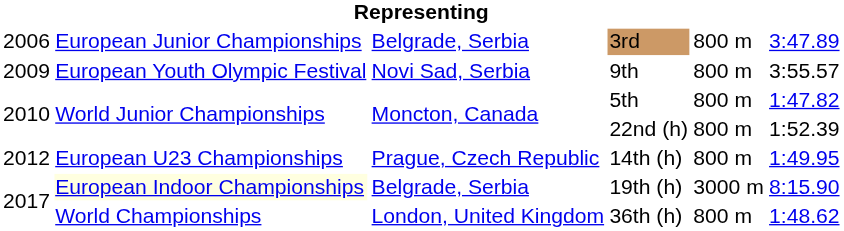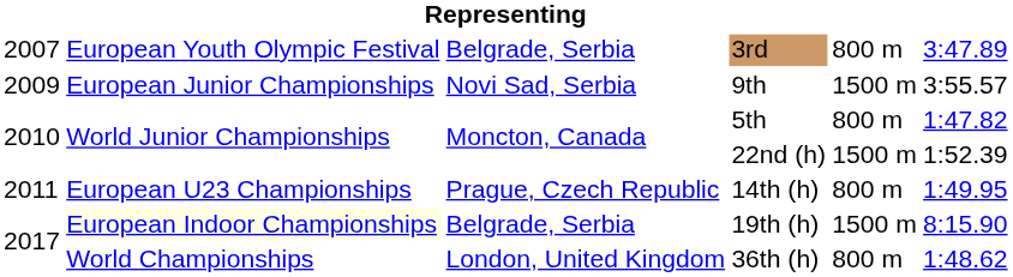 <table>
 <tr>
 <th colspan="6">Representing </th>
 </tr>
 <tr>
-<td>2006</td>
-<td><a href='#'>European Junior Championships</a></td>
+<td>2007</td>
+<td><a href='#'>European Youth Olympic Festival</a></td>
 <td><a href='#'>Belgrade, Serbia</a></td>
 <td bgcolor=cc9966>3rd</td>
 <td>800 m</td>
 <td><a href='#'>3:47.89</a></td>
 </tr>
 <tr>
 <td>2009</td>
-<td><a href='#'>European Youth Olympic Festival</a></td>
+<td><a href='#'>European Junior Championships</a></td>
 <td><a href='#'>Novi Sad, Serbia</a></td>
 <td>9th</td>
-<td>800 m</td>
+<td>1500 m</td>
 <td>3:55.57</td>
 </tr>
 <tr>
 <td rowspan=2>2010</td>
 <td rowspan=2><a href='#'>World Junior Championships</a></td>
 <td rowspan=2><a href='#'>Moncton, Canada</a></td>
 <td>5th</td>
 <td>800 m</td>
 <td><a href='#'>1:47.82</a></td>
 </tr>
 <tr>
 <td>22nd (h)</td>
-<td>800 m</td>
+<td>1500 m</td>
 <td>1:52.39</td>
 </tr>
 <tr>
-<td>2012</td>
+<td>2011</td>
 <td><a href='#'>European U23 Championships</a></td>
 <td><a href='#'>Prague, Czech Republic</a></td>
 <td>14th (h)</td>
 <td>800 m</td>
 <td><a href='#'>1:49.95</a></td>
 </tr>
 <tr>
 <td rowspan=2>2017</td>
 <td style="background: lightyellow;"><a href='#'>European Indoor Championships</a></td>
 <td><a href='#'>Belgrade, Serbia</a></td>
 <td>19th (h)</td>
-<td>3000 m</td>
+<td>1500 m</td>
 <td><a href='#'>8:15.90</a></td>
 </tr>
 <tr>
 <td><a href='#'>World Championships</a></td>
 <td><a href='#'>London, United Kingdom</a></td>
 <td>36th (h)</td>
 <td>800 m</td>
 <td><a href='#'>1:48.62</a></td>
 </tr>
 </table>
